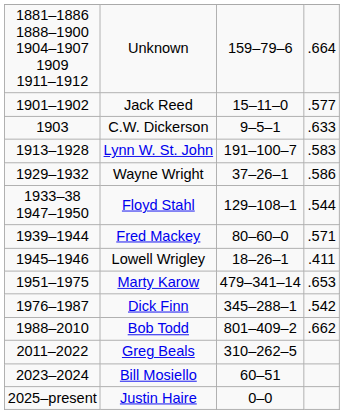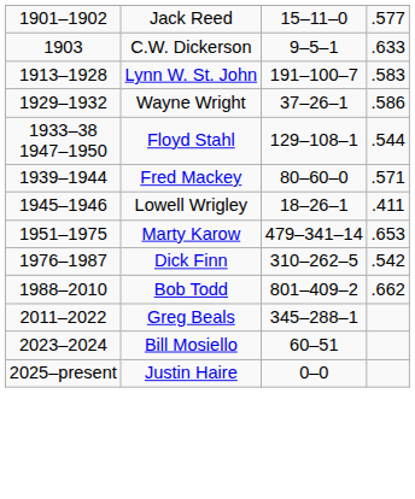 <table class="wikitable" style="text-align:center">
 <tr align="center">
-</tr>
-<tr>
-<td>1881–1886<br>1888–1900<br>1904–1907<br>1909<br>1911–1912</td>
-<td>Unknown</td>
-<td>159–79–6</td>
-<td>.664</td>
 </tr>
 <tr>
 <td>1901–1902</td>
 <td>Jack Reed</td>
 <td>15–11–0</td>
 <td>.577</td>
 </tr>
 <tr>
 <td>1903</td>
 <td>C.W. Dickerson</td>
 <td>9–5–1</td>
 <td>.633</td>
 </tr>
 <tr>
 <td>1913–1928</td>
 <td><a href='#'>Lynn W. St. John</a></td>
 <td>191–100–7</td>
 <td>.583</td>
 </tr>
 <tr>
 <td>1929–1932</td>
 <td>Wayne Wright</td>
 <td>37–26–1</td>
 <td>.586</td>
 </tr>
 <tr>
 <td>1933–38<br>1947–1950</td>
 <td><a href='#'>Floyd Stahl</a></td>
 <td>129–108–1</td>
 <td>.544</td>
 </tr>
 <tr>
 <td>1939–1944</td>
 <td><a href='#'>Fred Mackey</a></td>
 <td>80–60–0</td>
 <td>.571</td>
 </tr>
 <tr>
 <td>1945–1946</td>
 <td>Lowell Wrigley</td>
 <td>18–26–1</td>
 <td>.411</td>
 </tr>
 <tr>
 <td>1951–1975</td>
 <td><a href='#'>Marty Karow</a></td>
 <td>479–341–14</td>
 <td>.653</td>
 </tr>
 <tr>
 <td>1976–1987</td>
 <td><a href='#'>Dick Finn</a></td>
-<td>345–288–1</td>
+<td>310–262–5</td>
 <td>.542</td>
 </tr>
 <tr>
 <td>1988–2010</td>
 <td><a href='#'>Bob Todd</a></td>
 <td>801–409–2</td>
 <td>.662</td>
 </tr>
 <tr>
 <td>2011–2022</td>
 <td><a href='#'>Greg Beals</a></td>
-<td>310–262–5</td>
+<td>345–288–1</td>
 <td></td>
 </tr>
 <tr>
 <td>2023–2024</td>
 <td><a href='#'>Bill Mosiello</a></td>
 <td>60–51</td>
 <td></td>
 </tr>
 <tr>
 <td>2025–present</td>
 <td><a href='#'>Justin Haire</a></td>
 <td>0–0</td>
 <td></td>
 </tr>
 </table>
